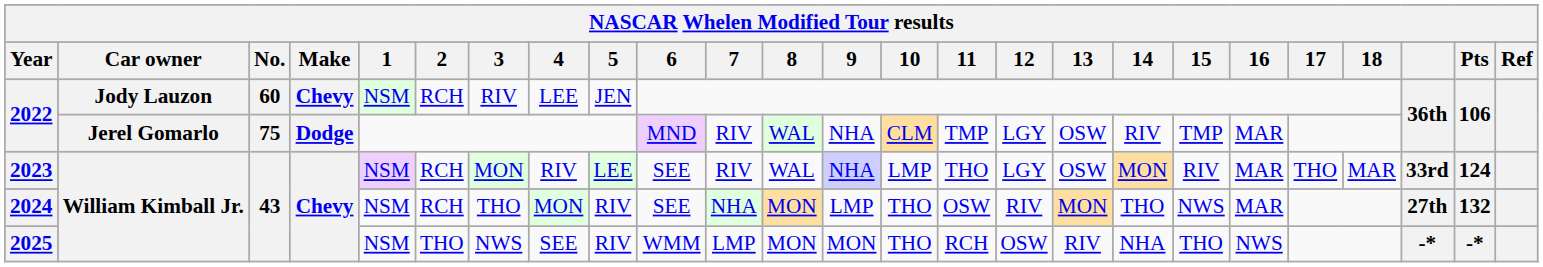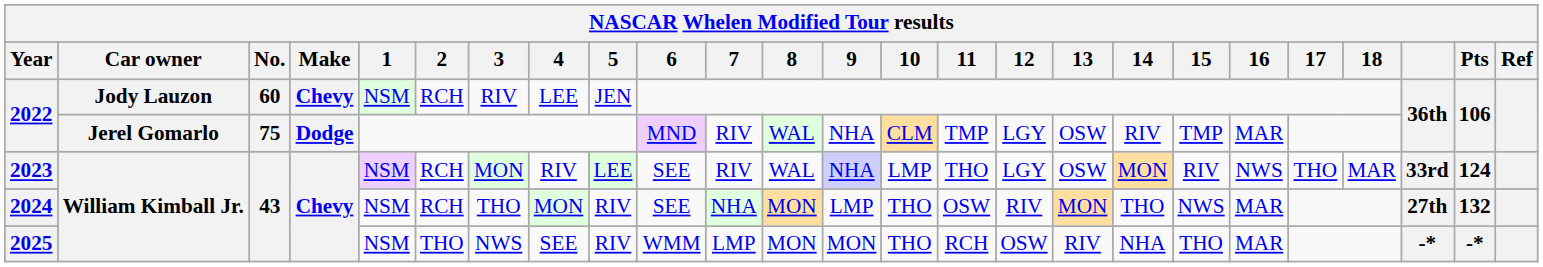 <table class="wikitable" style="text-align:center; font-size:75%">
 <tr>
 <th colspan=38><a href='#'>NASCAR</a> <a href='#'>Whelen Modified Tour</a> results</th>
 </tr>
 <tr>
 <th>Year</th>
 <th>Car owner</th>
 <th>No.</th>
 <th>Make</th>
 <th>1</th>
 <th>2</th>
 <th>3</th>
 <th>4</th>
 <th>5</th>
 <th>6</th>
 <th>7</th>
 <th>8</th>
 <th>9</th>
 <th>10</th>
 <th>11</th>
 <th>12</th>
 <th>13</th>
 <th>14</th>
 <th>15</th>
 <th>16</th>
 <th>17</th>
 <th>18</th>
 <th></th>
 <th>Pts</th>
 <th>Ref</th>
 </tr>
 <tr>
 <th rowspan=2><a href='#'>2022</a></th>
 <th>Jody Lauzon</th>
 <th>60</th>
 <th><a href='#'>Chevy</a></th>
 <td style="background:#DFFFDF;"><a href='#'>NSM</a><br></td>
 <td><a href='#'>RCH</a></td>
 <td><a href='#'>RIV</a></td>
 <td><a href='#'>LEE</a></td>
 <td><a href='#'>JEN</a></td>
 <td colspan=13></td>
 <th rowspan=2>36th</th>
 <th rowspan=2>106</th>
 <th rowspan=2></th>
 </tr>
 <tr>
 <th>Jerel Gomarlo</th>
 <th>75</th>
 <th><a href='#'>Dodge</a></th>
 <td colspan=5></td>
 <td style="background:#EFCFFF;"><a href='#'>MND</a><br></td>
 <td><a href='#'>RIV</a></td>
 <td style="background:#DFFFDF;"><a href='#'>WAL</a><br></td>
 <td><a href='#'>NHA</a></td>
 <td style="background:#FFDF9F;"><a href='#'>CLM</a><br></td>
 <td><a href='#'>TMP</a></td>
 <td><a href='#'>LGY</a></td>
 <td><a href='#'>OSW</a></td>
 <td><a href='#'>RIV</a></td>
 <td><a href='#'>TMP</a></td>
 <td><a href='#'>MAR</a></td>
 <td colspan=2></td>
 </tr>
 <tr>
 <th><a href='#'>2023</a></th>
 <th rowspan=3>William Kimball Jr.</th>
 <th rowspan=3>43</th>
 <th rowspan=3><a href='#'>Chevy</a></th>
 <td style="background:#EFCFFF;"><a href='#'>NSM</a><br></td>
 <td><a href='#'>RCH</a></td>
 <td style="background:#DFFFDF;"><a href='#'>MON</a><br></td>
 <td><a href='#'>RIV</a></td>
 <td style="background:#DFFFDF;"><a href='#'>LEE</a><br></td>
 <td><a href='#'>SEE</a></td>
 <td><a href='#'>RIV</a></td>
 <td><a href='#'>WAL</a></td>
 <td style="background:#CFCFFF;"><a href='#'>NHA</a><br></td>
 <td><a href='#'>LMP</a></td>
 <td><a href='#'>THO</a></td>
 <td><a href='#'>LGY</a></td>
 <td><a href='#'>OSW</a></td>
 <td style="background:#FFDF9F;"><a href='#'>MON</a><br></td>
 <td><a href='#'>RIV</a></td>
-<td><a href='#'>MAR</a></td>
+<td><a href='#'>NWS</a></td>
 <td><a href='#'>THO</a></td>
 <td><a href='#'>MAR</a></td>
 <th>33rd</th>
 <th>124</th>
 <th></th>
 </tr>
 <tr>
 <th><a href='#'>2024</a></th>
 <td><a href='#'>NSM</a></td>
 <td><a href='#'>RCH</a></td>
 <td><a href='#'>THO</a></td>
 <td style="background:#DFFFDF;"><a href='#'>MON</a><br></td>
 <td><a href='#'>RIV</a></td>
 <td><a href='#'>SEE</a></td>
 <td style="background:#DFFFDF;"><a href='#'>NHA</a><br></td>
 <td style="background:#FFDF9F;"><a href='#'>MON</a><br></td>
 <td><a href='#'>LMP</a></td>
 <td><a href='#'>THO</a></td>
 <td><a href='#'>OSW</a></td>
 <td><a href='#'>RIV</a></td>
 <td style="background:#FFDF9F;"><a href='#'>MON</a><br></td>
 <td><a href='#'>THO</a></td>
 <td><a href='#'>NWS</a></td>
 <td><a href='#'>MAR</a></td>
 <td colspan=2></td>
 <th>27th</th>
 <th>132</th>
 <th></th>
 </tr>
 <tr>
 <th><a href='#'>2025</a></th>
 <td><a href='#'>NSM</a></td>
 <td><a href='#'>THO</a></td>
 <td><a href='#'>NWS</a></td>
 <td><a href='#'>SEE</a></td>
 <td><a href='#'>RIV</a></td>
 <td><a href='#'>WMM</a></td>
 <td><a href='#'>LMP</a></td>
 <td><a href='#'>MON</a></td>
 <td style="background:#;"><a href='#'>MON</a><br></td>
 <td><a href='#'>THO</a></td>
 <td><a href='#'>RCH</a></td>
 <td><a href='#'>OSW</a></td>
 <td><a href='#'>RIV</a></td>
 <td><a href='#'>NHA</a></td>
 <td><a href='#'>THO</a></td>
-<td><a href='#'>NWS</a></td>
+<td><a href='#'>MAR</a></td>
 <td colspan=2></td>
 <th>-*</th>
 <th>-*</th>
 <th></th>
 </tr>
 </table>
